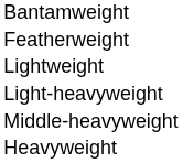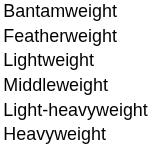 <table>
 <tr>
 <td>Bantamweight<br></td>
 <td></td>
 <td></td>
 <td></td>
 </tr>
 <tr>
 <td>Featherweight<br></td>
 <td></td>
 <td></td>
 <td></td>
 </tr>
 <tr>
 <td>Lightweight<br></td>
 <td></td>
 <td></td>
 <td></td>
 </tr>
 <tr>
-<td>Light-heavyweight<br></td>
+<td>Middleweight<br></td>
 <td></td>
 <td></td>
 <td></td>
 </tr>
 <tr>
-<td>Middle-heavyweight<br></td>
+<td>Light-heavyweight<br></td>
 <td></td>
 <td></td>
 <td></td>
 </tr>
 <tr>
 <td>Heavyweight<br></td>
 <td></td>
 <td></td>
 <td></td>
 </tr>
 </table>
